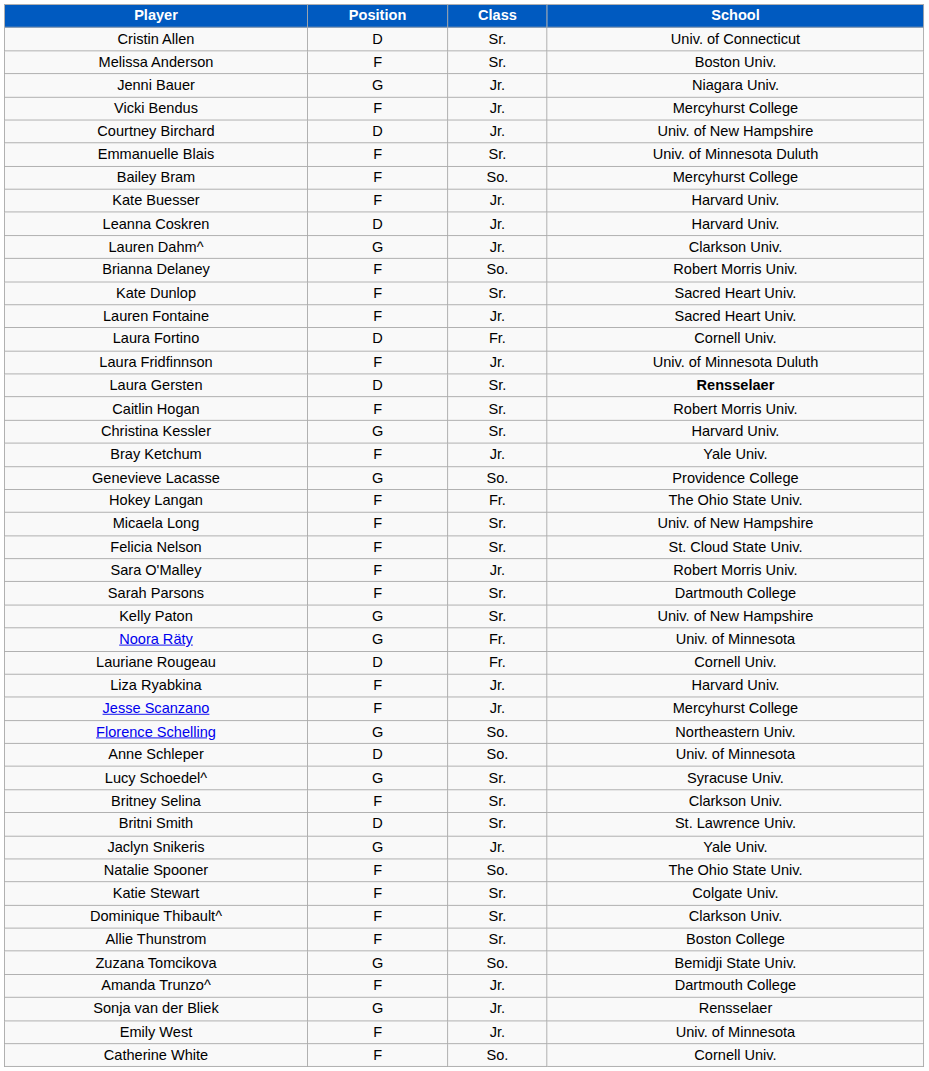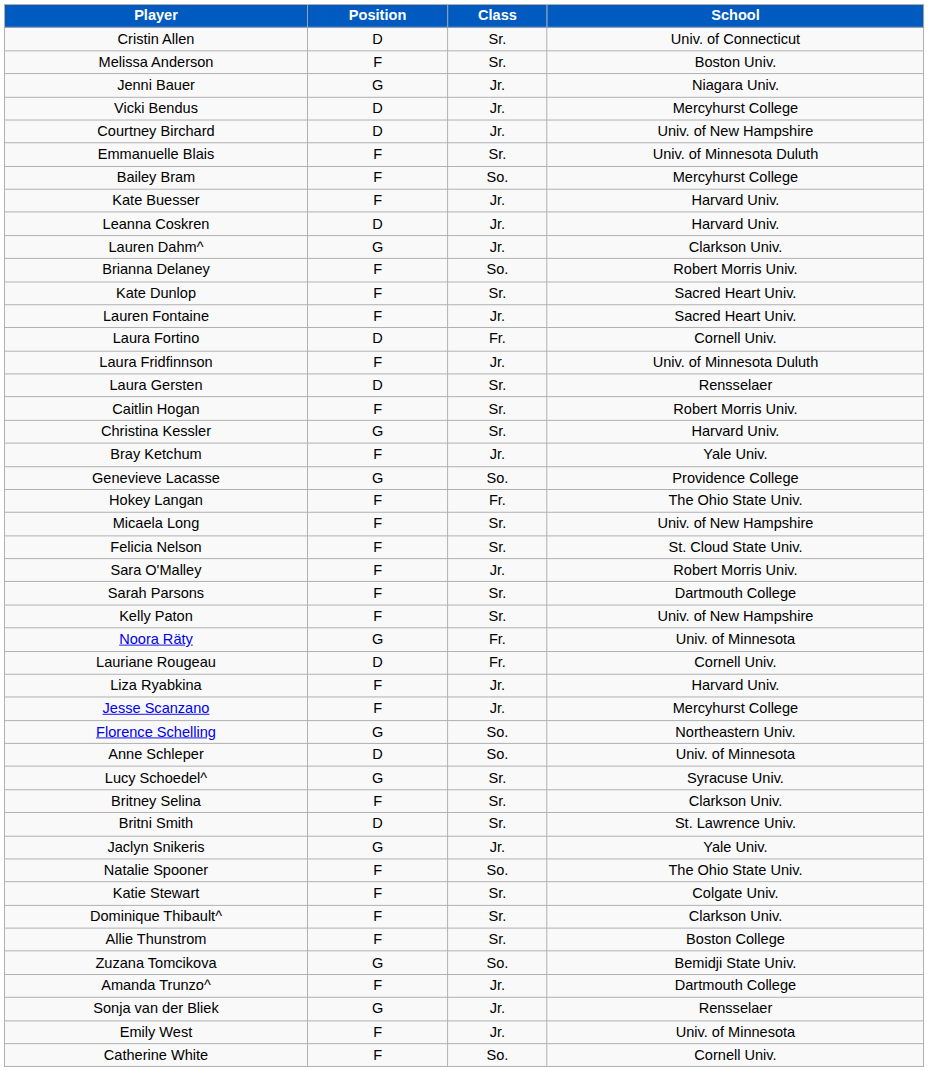 <table class="wikitable" style="width:80%;">
 <tr style="text-align:center; background:#005ac0; color:#fff;">
 <td><strong>Player</strong></td>
 <td><strong>Position</strong></td>
 <td><strong>Class</strong></td>
 <td><strong>School</strong></td>
 </tr>
 <tr style="text-align:center;" bgcolor="">
 <td>Cristin Allen</td>
 <td>D</td>
 <td>Sr.</td>
 <td>Univ. of Connecticut</td>
 </tr>
 <tr style="text-align:center;" bgcolor="">
 <td>Melissa Anderson</td>
 <td>F</td>
 <td>Sr.</td>
 <td>Boston Univ.</td>
 </tr>
 <tr style="text-align:center;" bgcolor="">
 <td>Jenni Bauer</td>
 <td>G</td>
 <td>Jr.</td>
 <td>Niagara Univ.</td>
 </tr>
 <tr style="text-align:center;" bgcolor="">
 <td>Vicki Bendus</td>
-<td>F</td>
+<td>D</td>
 <td>Jr.</td>
 <td>Mercyhurst College</td>
 </tr>
 <tr style="text-align:center;" bgcolor="">
 <td>Courtney Birchard</td>
 <td>D</td>
 <td>Jr.</td>
 <td>Univ. of New Hampshire</td>
 </tr>
 <tr style="text-align:center;" bgcolor="">
 <td>Emmanuelle Blais</td>
 <td>F</td>
 <td>Sr.</td>
 <td>Univ. of Minnesota Duluth</td>
 </tr>
 <tr style="text-align:center;" bgcolor="">
 <td>Bailey Bram</td>
 <td>F</td>
 <td>So.</td>
 <td>Mercyhurst College</td>
 </tr>
 <tr style="text-align:center;" bgcolor="">
 <td>Kate Buesser</td>
 <td>F</td>
 <td>Jr.</td>
 <td>Harvard Univ.</td>
 </tr>
 <tr style="text-align:center;" bgcolor="">
 <td>Leanna Coskren</td>
 <td>D</td>
 <td>Jr.</td>
 <td>Harvard Univ.</td>
 </tr>
 <tr style="text-align:center;" bgcolor="">
 <td>Lauren Dahm^</td>
 <td>G</td>
 <td>Jr.</td>
 <td>Clarkson Univ.</td>
 </tr>
 <tr style="text-align:center;" bgcolor="">
 <td>Brianna Delaney</td>
 <td>F</td>
 <td>So.</td>
 <td>Robert Morris Univ.</td>
 </tr>
 <tr style="text-align:center;" bgcolor="">
 <td>Kate Dunlop</td>
 <td>F</td>
 <td>Sr.</td>
 <td>Sacred Heart Univ.</td>
 </tr>
 <tr style="text-align:center;" bgcolor="">
 <td>Lauren Fontaine</td>
 <td>F</td>
 <td>Jr.</td>
 <td>Sacred Heart Univ.</td>
 </tr>
 <tr style="text-align:center;" bgcolor="">
 <td>Laura Fortino</td>
 <td>D</td>
 <td>Fr.</td>
 <td>Cornell Univ.</td>
 </tr>
 <tr style="text-align:center;" bgcolor="">
 <td>Laura Fridfinnson</td>
 <td>F</td>
 <td>Jr.</td>
 <td>Univ. of Minnesota Duluth</td>
 </tr>
 <tr style="text-align:center;" bgcolor="">
 <td>Laura Gersten</td>
 <td>D</td>
 <td>Sr.</td>
-<td><strong>Rensselaer</strong></td>
+<td>Rensselaer</td>
 </tr>
 <tr style="text-align:center;" bgcolor="">
 <td>Caitlin Hogan</td>
 <td>F</td>
 <td>Sr.</td>
 <td>Robert Morris Univ.</td>
 </tr>
 <tr style="text-align:center;" bgcolor="">
 <td>Christina Kessler</td>
 <td>G</td>
 <td>Sr.</td>
 <td>Harvard Univ.</td>
 </tr>
 <tr style="text-align:center;" bgcolor="">
 <td>Bray Ketchum</td>
 <td>F</td>
 <td>Jr.</td>
 <td>Yale Univ.</td>
 </tr>
 <tr style="text-align:center;" bgcolor="">
 <td>Genevieve Lacasse</td>
 <td>G</td>
 <td>So.</td>
 <td>Providence College</td>
 </tr>
 <tr style="text-align:center;" bgcolor="">
 <td>Hokey Langan</td>
 <td>F</td>
 <td>Fr.</td>
 <td>The Ohio State Univ.</td>
 </tr>
 <tr style="text-align:center;" bgcolor="">
 <td>Micaela Long</td>
 <td>F</td>
 <td>Sr.</td>
 <td>Univ. of New Hampshire</td>
 </tr>
 <tr style="text-align:center;" bgcolor="">
 <td>Felicia Nelson</td>
 <td>F</td>
 <td>Sr.</td>
 <td>St. Cloud State Univ.</td>
 </tr>
 <tr style="text-align:center;" bgcolor="">
 <td>Sara O'Malley</td>
 <td>F</td>
 <td>Jr.</td>
 <td>Robert Morris Univ.</td>
 </tr>
 <tr style="text-align:center;" bgcolor="">
 <td>Sarah Parsons</td>
 <td>F</td>
 <td>Sr.</td>
 <td>Dartmouth College</td>
 </tr>
 <tr style="text-align:center;" bgcolor="">
 <td>Kelly Paton</td>
-<td>G</td>
+<td>F</td>
 <td>Sr.</td>
 <td>Univ. of New Hampshire</td>
 </tr>
 <tr style="text-align:center;" bgcolor="">
 <td><a href='#'>Noora Räty</a></td>
 <td>G</td>
 <td>Fr.</td>
 <td>Univ. of Minnesota</td>
 </tr>
 <tr style="text-align:center;" bgcolor="">
 <td>Lauriane Rougeau</td>
 <td>D</td>
 <td>Fr.</td>
 <td>Cornell Univ.</td>
 </tr>
 <tr style="text-align:center;" bgcolor="">
 <td>Liza Ryabkina</td>
 <td>F</td>
 <td>Jr.</td>
 <td>Harvard Univ.</td>
 </tr>
 <tr style="text-align:center;" bgcolor="">
 <td><a href='#'>Jesse Scanzano</a></td>
 <td>F</td>
 <td>Jr.</td>
 <td>Mercyhurst College</td>
 </tr>
 <tr style="text-align:center;" bgcolor="">
 <td><a href='#'>Florence Schelling</a></td>
 <td>G</td>
 <td>So.</td>
 <td>Northeastern Univ.</td>
 </tr>
 <tr style="text-align:center;" bgcolor="">
 <td>Anne Schleper</td>
 <td>D</td>
 <td>So.</td>
 <td>Univ. of Minnesota</td>
 </tr>
 <tr style="text-align:center;" bgcolor="">
 <td>Lucy Schoedel^</td>
 <td>G</td>
 <td>Sr.</td>
 <td>Syracuse Univ.</td>
 </tr>
 <tr style="text-align:center;" bgcolor="">
 <td>Britney Selina</td>
 <td>F</td>
 <td>Sr.</td>
 <td>Clarkson Univ.</td>
 </tr>
 <tr style="text-align:center;" bgcolor="">
 <td>Britni Smith</td>
 <td>D</td>
 <td>Sr.</td>
 <td>St. Lawrence Univ.</td>
 </tr>
 <tr style="text-align:center;" bgcolor="">
 <td>Jaclyn Snikeris</td>
 <td>G</td>
 <td>Jr.</td>
 <td>Yale Univ.</td>
 </tr>
 <tr style="text-align:center;" bgcolor="">
 <td>Natalie Spooner</td>
 <td>F</td>
 <td>So.</td>
 <td>The Ohio State Univ.</td>
 </tr>
 <tr style="text-align:center;" bgcolor="">
 <td>Katie Stewart</td>
 <td>F</td>
 <td>Sr.</td>
 <td>Colgate Univ.</td>
 </tr>
 <tr style="text-align:center;" bgcolor="">
 <td>Dominique Thibault^</td>
 <td>F</td>
 <td>Sr.</td>
 <td>Clarkson Univ.</td>
 </tr>
 <tr style="text-align:center;" bgcolor="">
 <td>Allie Thunstrom</td>
 <td>F</td>
 <td>Sr.</td>
 <td>Boston College</td>
 </tr>
 <tr style="text-align:center;" bgcolor="">
 <td>Zuzana Tomcikova</td>
 <td>G</td>
 <td>So.</td>
 <td>Bemidji State Univ.</td>
 </tr>
 <tr style="text-align:center;" bgcolor="">
 <td>Amanda Trunzo^</td>
 <td>F</td>
 <td>Jr.</td>
 <td>Dartmouth College</td>
 </tr>
 <tr style="text-align:center;" bgcolor="">
 <td>Sonja van der Bliek</td>
 <td>G</td>
 <td>Jr.</td>
 <td>Rensselaer</td>
 </tr>
 <tr style="text-align:center;" bgcolor="">
 <td>Emily West</td>
 <td>F</td>
 <td>Jr.</td>
 <td>Univ. of Minnesota</td>
 </tr>
 <tr style="text-align:center;" bgcolor="">
 <td>Catherine White</td>
 <td>F</td>
 <td>So.</td>
 <td>Cornell Univ.</td>
 </tr>
 </table>
